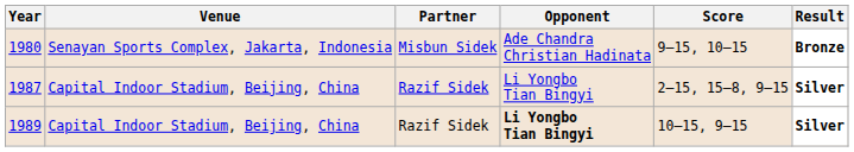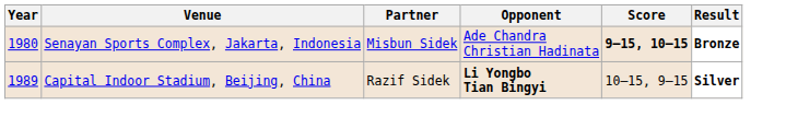 <table class="sortable wikitable" style="font-size: 90%;">
 <tr>
 <th>Year</th>
 <th>Venue</th>
 <th>Partner</th>
 <th>Opponent</th>
 <th>Score</th>
 <th>Result</th>
 </tr>
 <tr style="background:#F3E6D7">
 <td align="center"><a href='#'>1980</a></td>
 <td align="left"><a href='#'>Senayan Sports Complex</a>, <a href='#'>Jakarta</a>, <a href='#'>Indonesia</a></td>
 <td align="left"> <a href='#'>Misbun Sidek</a></td>
 <td align="left"> <a href='#'>Ade Chandra</a> <br>  <a href='#'>Christian Hadinata</a></td>
-<td align="left">9–15, 10–15</td>
+<td align="left"><strong>9–15, 10–15</strong></td>
 <td style="text-align:left; background:white"> <strong>Bronze</strong></td>
-</tr>
-<tr style="background:#F3E6D7">
-<td align="center"><a href='#'>1987</a></td>
-<td align="left"><a href='#'>Capital Indoor Stadium</a>, <a href='#'>Beijing</a>, <a href='#'>China</a></td>
-<td align="left"> <a href='#'>Razif Sidek</a></td>
-<td align="left"> <a href='#'>Li Yongbo</a> <br>  <a href='#'>Tian Bingyi</a></td>
-<td align="left">2–15, 15–8, 9–15</td>
-<td style="text-align:left; background:white"> <strong>Silver</strong></td>
 </tr>
 <tr style="background:#F3E6D7">
 <td align="center"><a href='#'>1989</a></td>
 <td align="left"><a href='#'>Capital Indoor Stadium</a>, <a href='#'>Beijing</a>, <a href='#'>China</a></td>
 <td align="left"> Razif Sidek</td>
 <td align="left"><strong> Li Yongbo <br>  Tian Bingyi</strong></td>
 <td align="left">10–15, 9–15</td>
 <td style="text-align:left; background:white"> <strong>Silver</strong></td>
 </tr>
 </table>
